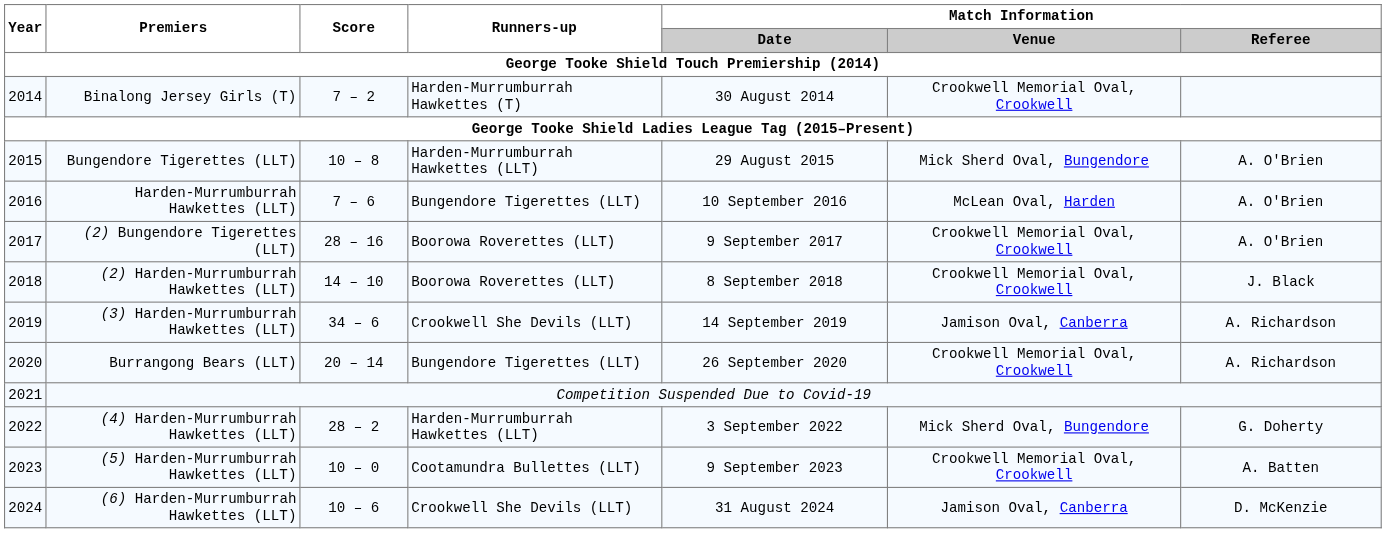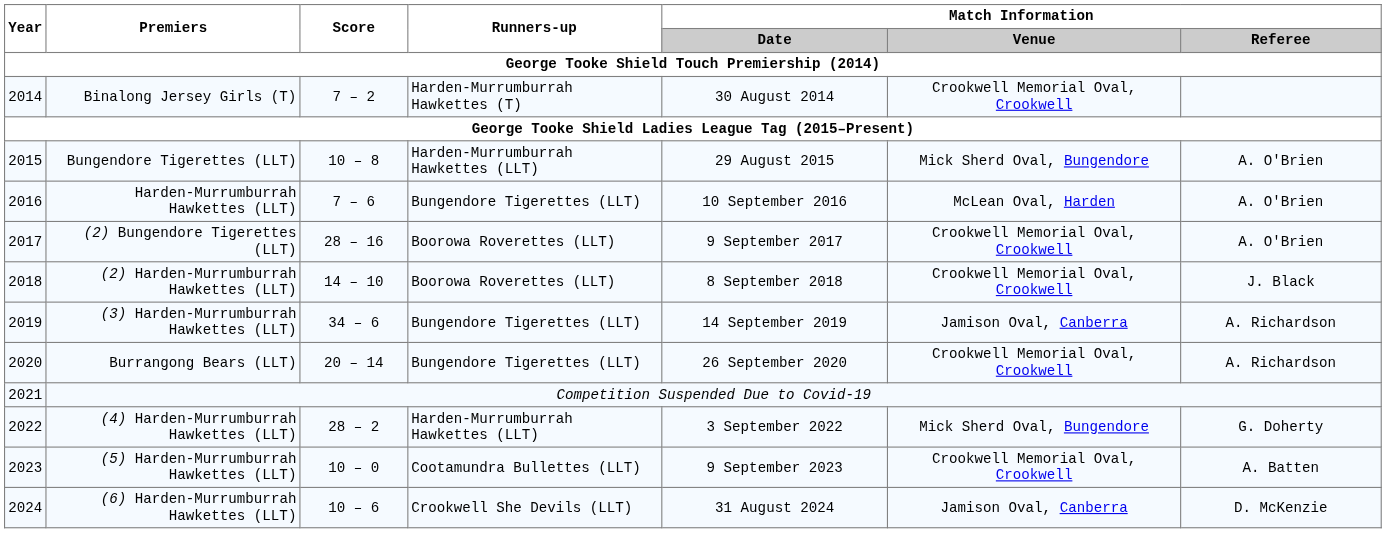 <table border="1" cellpadding="3" cellspacing="0" width="100%" style="border-collapse:collapse;  text-align:center;">
 <tr>
 <th rowspan="2">Year</th>
 <th rowspan="2" width="19%">Premiers</th>
 <th rowspan="2" width="8%">Score</th>
 <th rowspan="2" width="19%">Runners-up</th>
 <th colspan="3">Match Information</th>
 </tr>
 <tr style="background:#CCCCCC">
 <th width="17%">Date</th>
 <th width="22%">Venue</th>
 <th width="50%">Referee</th>
 </tr>
 <tr>
 <th colspan="7">George Tooke Shield Touch Premiership (2014)</th>
 </tr>
 <tr style="text-align:center; background:#f5faff;">
 <td>2014</td>
 <td align="right">Binalong Jersey Girls (T) </td>
 <td>7 – 2</td>
 <td align="left"> Harden-Murrumburrah Hawkettes (T)</td>
 <td>30 August 2014</td>
 <td>Crookwell Memorial Oval, <a href='#'>Crookwell</a></td>
 <td></td>
 </tr>
 <tr>
 <th colspan="7">George Tooke Shield Ladies League Tag (2015–Present)</th>
 </tr>
 <tr style="text-align:center; background:#f5faff;">
 <td>2015</td>
 <td align="right">Bungendore Tigerettes (LLT) </td>
 <td>10 – 8</td>
 <td align="left"> Harden-Murrumburrah Hawkettes (LLT)</td>
 <td>29 August 2015</td>
 <td>Mick Sherd Oval, <a href='#'>Bungendore</a></td>
 <td>A. O'Brien</td>
 </tr>
 <tr style="text-align:center; background:#f5faff;">
 <td>2016</td>
 <td align="right">Harden-Murrumburrah Hawkettes (LLT) </td>
 <td>7 – 6</td>
 <td align="left"> Bungendore Tigerettes (LLT)</td>
 <td>10 September 2016</td>
 <td>McLean Oval, <a href='#'>Harden</a></td>
 <td>A. O'Brien</td>
 </tr>
 <tr style="text-align:center; background:#f5faff;">
 <td>2017</td>
 <td align="right"><em>(2)</em> Bungendore Tigerettes (LLT) </td>
 <td>28 – 16</td>
 <td align="left"> Boorowa Roverettes (LLT)</td>
 <td>9 September 2017</td>
 <td>Crookwell Memorial Oval, <a href='#'>Crookwell</a></td>
 <td>A. O'Brien</td>
 </tr>
 <tr style="text-align:center; background:#f5faff;">
 <td>2018</td>
 <td align="right"><em>(2)</em> Harden-Murrumburrah Hawkettes (LLT) </td>
 <td>14 – 10</td>
 <td align="left"> Boorowa Roverettes (LLT)</td>
 <td>8 September 2018</td>
 <td>Crookwell Memorial Oval, <a href='#'>Crookwell</a></td>
 <td>J. Black</td>
 </tr>
 <tr style="text-align:center; background:#f5faff;">
 <td>2019</td>
 <td align="right"><em>(3)</em> Harden-Murrumburrah Hawkettes (LLT) </td>
 <td>34 – 6</td>
-<td align="left"> Crookwell She Devils (LLT)</td>
+<td align="left"> Bungendore Tigerettes (LLT)</td>
 <td>14 September 2019</td>
 <td>Jamison Oval, <a href='#'>Canberra</a></td>
 <td>A. Richardson</td>
 </tr>
 <tr style="text-align:center; background:#f5faff;">
 <td>2020</td>
 <td align="right">Burrangong Bears (LLT) </td>
 <td>20 – 14</td>
 <td align="left"> Bungendore Tigerettes (LLT)</td>
 <td>26 September 2020</td>
 <td>Crookwell Memorial Oval, <a href='#'>Crookwell</a></td>
 <td>A. Richardson</td>
 </tr>
 <tr style="text-align:center; background:#f5faff;">
 <td>2021</td>
 <td colspan="6"><em>Competition Suspended Due to Covid-19</em></td>
 </tr>
 <tr style="text-align:center; background:#f5faff;">
 <td>2022</td>
 <td align="right"><em>(4)</em> Harden-Murrumburrah Hawkettes (LLT) </td>
 <td>28 – 2</td>
 <td align="left"> Harden-Murrumburrah Hawkettes (LLT)</td>
 <td>3 September 2022</td>
 <td>Mick Sherd Oval, <a href='#'>Bungendore</a></td>
 <td>G. Doherty</td>
 </tr>
 <tr style="text-align:center; background:#f5faff;">
 <td>2023</td>
 <td align="right"><em>(5)</em> Harden-Murrumburrah Hawkettes (LLT) </td>
 <td>10 – 0</td>
 <td align="left"> Cootamundra Bullettes (LLT)</td>
 <td>9 September 2023</td>
 <td>Crookwell Memorial Oval, <a href='#'>Crookwell</a></td>
 <td>A. Batten</td>
 </tr>
 <tr style="text-align:center; background:#f5faff;">
 <td>2024</td>
 <td align="right"><em>(6)</em> Harden-Murrumburrah Hawkettes (LLT) </td>
 <td>10 – 6</td>
 <td align="left"> Crookwell She Devils (LLT)</td>
 <td>31 August 2024</td>
 <td>Jamison Oval, <a href='#'>Canberra</a></td>
 <td>D. McKenzie</td>
 </tr>
 </table>
